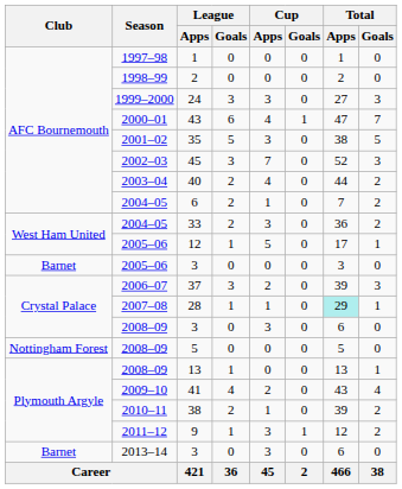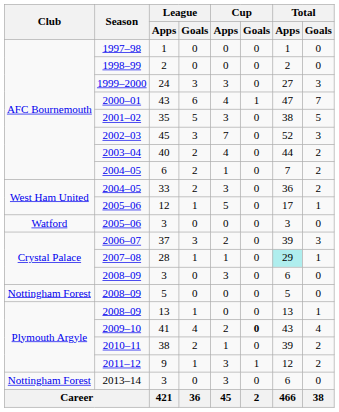 <table class="wikitable" style="text-align:center">
 <tr>
 <th rowspan="2">Club</th>
 <th rowspan="2">Season</th>
 <th colspan="2">League</th>
 <th colspan="2">Cup</th>
 <th colspan="2">Total</th>
 </tr>
 <tr>
 <th>Apps</th>
 <th>Goals</th>
 <th>Apps</th>
 <th>Goals</th>
 <th>Apps</th>
 <th>Goals</th>
 </tr>
 <tr>
 <td rowspan="8"><a href='#'>AFC Bournemouth</a></td>
 <td><a href='#'>1997–98</a></td>
 <td>1</td>
 <td>0</td>
 <td>0</td>
 <td>0</td>
 <td>1</td>
 <td>0</td>
 </tr>
 <tr>
 <td><a href='#'>1998–99</a></td>
 <td>2</td>
 <td>0</td>
 <td>0</td>
 <td>0</td>
 <td>2</td>
 <td>0</td>
 </tr>
 <tr>
 <td><a href='#'>1999–2000</a></td>
 <td>24</td>
 <td>3</td>
 <td>3</td>
 <td>0</td>
 <td>27</td>
 <td>3</td>
 </tr>
 <tr>
 <td><a href='#'>2000–01</a></td>
 <td>43</td>
 <td>6</td>
 <td>4</td>
 <td>1</td>
 <td>47</td>
 <td>7</td>
 </tr>
 <tr>
 <td><a href='#'>2001–02</a></td>
 <td>35</td>
 <td>5</td>
 <td>3</td>
 <td>0</td>
 <td>38</td>
 <td>5</td>
 </tr>
 <tr>
 <td><a href='#'>2002–03</a></td>
 <td>45</td>
 <td>3</td>
 <td>7</td>
 <td>0</td>
 <td>52</td>
 <td>3</td>
 </tr>
 <tr>
 <td><a href='#'>2003–04</a></td>
 <td>40</td>
 <td>2</td>
 <td>4</td>
 <td>0</td>
 <td>44</td>
 <td>2</td>
 </tr>
 <tr>
 <td><a href='#'>2004–05</a></td>
 <td>6</td>
 <td>2</td>
 <td>1</td>
 <td>0</td>
 <td>7</td>
 <td>2</td>
 </tr>
 <tr>
 <td rowspan="2"><a href='#'>West Ham United</a></td>
 <td><a href='#'>2004–05</a></td>
 <td>33</td>
 <td>2</td>
 <td>3</td>
 <td>0</td>
 <td>36</td>
 <td>2</td>
 </tr>
 <tr>
 <td><a href='#'>2005–06</a></td>
 <td>12</td>
 <td>1</td>
 <td>5</td>
 <td>0</td>
 <td>17</td>
 <td>1</td>
 </tr>
 <tr>
-<td><a href='#'>Barnet</a></td>
+<td><a href='#'>Watford</a></td>
 <td><a href='#'>2005–06</a></td>
 <td>3</td>
 <td>0</td>
 <td>0</td>
 <td>0</td>
 <td>3</td>
 <td>0</td>
 </tr>
 <tr>
 <td rowspan="3"><a href='#'>Crystal Palace</a></td>
 <td><a href='#'>2006–07</a></td>
 <td>37</td>
 <td>3</td>
 <td>2</td>
 <td>0</td>
 <td>39</td>
 <td>3</td>
 </tr>
 <tr>
 <td><a href='#'>2007–08</a></td>
 <td>28</td>
 <td>1</td>
 <td>1</td>
 <td>0</td>
 <td style="background: paleturquoise;">29</td>
 <td>1</td>
 </tr>
 <tr>
 <td><a href='#'>2008–09</a></td>
 <td>3</td>
 <td>0</td>
 <td>3</td>
 <td>0</td>
 <td>6</td>
 <td>0</td>
 </tr>
 <tr>
 <td><a href='#'>Nottingham Forest</a></td>
 <td><a href='#'>2008–09</a></td>
 <td>5</td>
 <td>0</td>
 <td>0</td>
 <td>0</td>
 <td>5</td>
 <td>0</td>
 </tr>
 <tr>
 <td rowspan="4"><a href='#'>Plymouth Argyle</a></td>
 <td><a href='#'>2008–09</a></td>
 <td>13</td>
 <td>1</td>
 <td>0</td>
 <td>0</td>
 <td>13</td>
 <td>1</td>
 </tr>
 <tr>
 <td><a href='#'>2009–10</a></td>
 <td>41</td>
 <td>4</td>
 <td>2</td>
-<td>0</td>
+<td><strong>0</strong></td>
 <td>43</td>
 <td>4</td>
 </tr>
 <tr>
 <td><a href='#'>2010–11</a></td>
 <td>38</td>
 <td>2</td>
 <td>1</td>
 <td>0</td>
 <td>39</td>
 <td>2</td>
 </tr>
 <tr>
 <td><a href='#'>2011–12</a></td>
 <td>9</td>
 <td>1</td>
 <td>3</td>
 <td>1</td>
 <td>12</td>
 <td>2</td>
 </tr>
 <tr>
-<td><a href='#'>Barnet</a></td>
+<td><a href='#'>Nottingham Forest</a></td>
 <td>2013–14</td>
 <td>3</td>
 <td>0</td>
 <td>3</td>
 <td>0</td>
 <td>6</td>
 <td>0</td>
 </tr>
 <tr>
 <th colspan="2">Career</th>
 <th>421</th>
 <th>36</th>
 <th>45</th>
 <th>2</th>
 <th>466</th>
 <th>38</th>
 </tr>
 </table>
